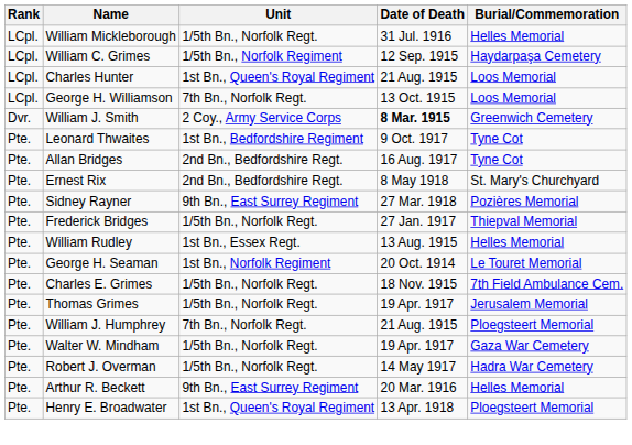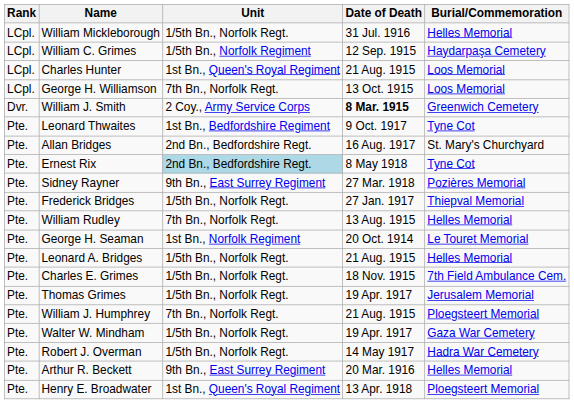 <table class="wikitable">
 <tr>
 <th>Rank</th>
 <th>Name</th>
 <th>Unit</th>
 <th>Date of Death</th>
 <th>Burial/Commemoration</th>
 </tr>
 <tr>
 <td>LCpl.</td>
 <td>William Mickleborough</td>
 <td>1/5th Bn., Norfolk Regt.</td>
 <td>31 Jul. 1916</td>
 <td><a href='#'>Helles Memorial</a></td>
 </tr>
 <tr>
 <td>LCpl.</td>
 <td>William C. Grimes</td>
 <td>1/5th Bn., <a href='#'>Norfolk Regiment</a></td>
 <td>12 Sep. 1915</td>
 <td><a href='#'>Haydarpaşa Cemetery</a></td>
 </tr>
 <tr>
 <td>LCpl.</td>
 <td>Charles Hunter</td>
 <td>1st Bn., <a href='#'>Queen's Royal Regiment</a></td>
 <td>21 Aug. 1915</td>
 <td><a href='#'>Loos Memorial</a></td>
 </tr>
 <tr>
 <td>LCpl.</td>
 <td>George H. Williamson</td>
 <td>7th Bn., Norfolk Regt.</td>
 <td>13 Oct. 1915</td>
 <td><a href='#'>Loos Memorial</a></td>
 </tr>
 <tr>
 <td>Dvr.</td>
 <td>William J. Smith</td>
 <td>2 Coy., <a href='#'>Army Service Corps</a></td>
 <td><strong>8 Mar. 1915</strong></td>
 <td><a href='#'>Greenwich Cemetery</a></td>
 </tr>
 <tr>
 <td>Pte.</td>
 <td>Leonard Thwaites</td>
 <td>1st Bn., <a href='#'>Bedfordshire Regiment</a></td>
 <td>9 Oct. 1917</td>
 <td><a href='#'>Tyne Cot</a></td>
 </tr>
 <tr>
 <td>Pte.</td>
 <td>Allan Bridges</td>
 <td>2nd Bn., Bedfordshire Regt.</td>
 <td>16 Aug. 1917</td>
-<td><a href='#'>Tyne Cot</a></td>
+<td>St. Mary's Churchyard</td>
 </tr>
 <tr>
 <td>Pte.</td>
 <td>Ernest Rix</td>
-<td>2nd Bn., Bedfordshire Regt.</td>
+<td style="background: lightblue;">2nd Bn., Bedfordshire Regt.</td>
 <td>8 May 1918</td>
-<td>St. Mary's Churchyard</td>
+<td><a href='#'>Tyne Cot</a></td>
 </tr>
 <tr>
 <td>Pte.</td>
 <td>Sidney Rayner</td>
 <td>9th Bn., <a href='#'>East Surrey Regiment</a></td>
 <td>27 Mar. 1918</td>
 <td><a href='#'>Pozières Memorial</a></td>
 </tr>
 <tr>
 <td>Pte.</td>
 <td>Frederick Bridges</td>
 <td>1/5th Bn., Norfolk Regt.</td>
 <td>27 Jan. 1917</td>
 <td><a href='#'>Thiepval Memorial</a></td>
 </tr>
 <tr>
 <td>Pte.</td>
 <td>William Rudley</td>
-<td>1st Bn., Essex Regt.</td>
+<td>7th Bn., Norfolk Regt.</td>
 <td>13 Aug. 1915</td>
 <td><a href='#'>Helles Memorial</a></td>
 </tr>
 <tr>
 <td>Pte.</td>
 <td>George H. Seaman</td>
 <td>1st Bn., <a href='#'>Norfolk Regiment</a></td>
 <td>20 Oct. 1914</td>
 <td><a href='#'>Le Touret Memorial</a></td>
+</tr>
+<tr>
+<td>Pte.</td>
+<td>Leonard A. Bridges</td>
+<td>1/5th Bn., Norfolk Regt.</td>
+<td>21 Aug. 1915</td>
+<td><a href='#'>Helles Memorial</a></td>
 </tr>
 <tr>
 <td>Pte.</td>
 <td>Charles E. Grimes</td>
 <td>1/5th Bn., Norfolk Regt.</td>
 <td>18 Nov. 1915</td>
 <td><a href='#'>7th Field Ambulance Cem.</a></td>
 </tr>
 <tr>
 <td>Pte.</td>
 <td>Thomas Grimes</td>
 <td>1/5th Bn., Norfolk Regt.</td>
 <td>19 Apr. 1917</td>
 <td><a href='#'>Jerusalem Memorial</a></td>
 </tr>
 <tr>
 <td>Pte.</td>
 <td>William J. Humphrey</td>
 <td>7th Bn., Norfolk Regt.</td>
 <td>21 Aug. 1915</td>
 <td><a href='#'>Ploegsteert Memorial</a></td>
 </tr>
 <tr>
 <td>Pte.</td>
 <td>Walter W. Mindham</td>
 <td>1/5th Bn., Norfolk Regt.</td>
 <td>19 Apr. 1917</td>
 <td><a href='#'>Gaza War Cemetery</a></td>
 </tr>
 <tr>
 <td>Pte.</td>
 <td>Robert J. Overman</td>
 <td>1/5th Bn., Norfolk Regt.</td>
 <td>14 May 1917</td>
 <td><a href='#'>Hadra War Cemetery</a></td>
 </tr>
 <tr>
 <td>Pte.</td>
 <td>Arthur R. Beckett</td>
 <td>9th Bn., <a href='#'>East Surrey Regiment</a></td>
 <td>20 Mar. 1916</td>
 <td><a href='#'>Helles Memorial</a></td>
 </tr>
 <tr>
 <td>Pte.</td>
 <td>Henry E. Broadwater</td>
 <td>1st Bn., <a href='#'>Queen's Royal Regiment</a></td>
 <td>13 Apr. 1918</td>
 <td><a href='#'>Ploegsteert Memorial</a></td>
 </tr>
 </table>
